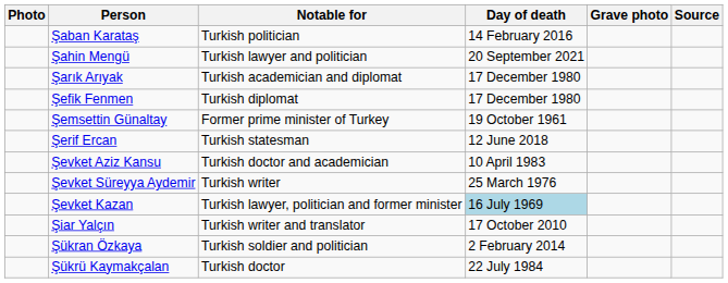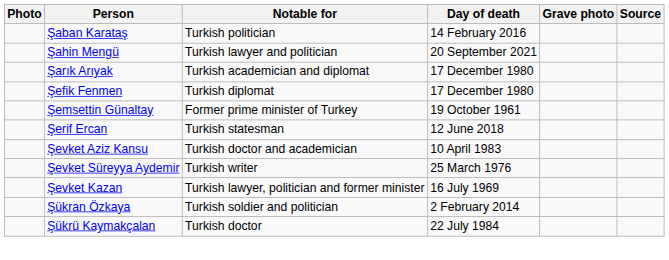 <table class="wikitable sortable">
 <tr>
 <th scope=col>Photo</th>
 <th scope=col>Person</th>
 <th scope=col>Notable for</th>
 <th scope=col>Day of death</th>
 <th scope=col>Grave photo</th>
 <th scope=col>Source</th>
 </tr>
 <tr>
 <td></td>
 <td><a href='#'>Şaban Karataş</a></td>
 <td>Turkish politician</td>
 <td>14 February 2016</td>
 <td></td>
 <td></td>
 </tr>
 <tr>
 <td></td>
 <td><a href='#'>Şahin Mengü</a></td>
 <td>Turkish lawyer and politician</td>
 <td>20 September 2021</td>
 <td></td>
 <td></td>
 </tr>
 <tr>
 <td></td>
 <td><a href='#'>Şarık Arıyak</a></td>
 <td>Turkish academician and diplomat</td>
 <td>17 December 1980</td>
 <td></td>
 <td></td>
 </tr>
 <tr>
 <td></td>
 <td><a href='#'>Şefik Fenmen</a></td>
 <td>Turkish diplomat</td>
 <td>17 December 1980</td>
 <td></td>
 <td></td>
 </tr>
 <tr>
 <td></td>
 <td><a href='#'>Şemsettin Günaltay</a></td>
 <td>Former prime minister of Turkey</td>
 <td>19 October 1961</td>
 <td></td>
 <td></td>
 </tr>
 <tr>
 <td></td>
 <td><a href='#'>Şerif Ercan</a></td>
 <td>Turkish statesman</td>
 <td>12 June 2018</td>
 <td></td>
 <td></td>
 </tr>
 <tr>
 <td></td>
 <td><a href='#'>Şevket Aziz Kansu</a></td>
 <td>Turkish doctor and academician</td>
 <td>10 April 1983</td>
 <td></td>
 <td></td>
 </tr>
 <tr>
 <td></td>
 <td><a href='#'>Şevket Süreyya Aydemir</a></td>
 <td>Turkish writer</td>
 <td>25 March 1976</td>
 <td></td>
 <td></td>
 </tr>
 <tr>
 <td></td>
 <td><a href='#'>Şevket Kazan</a></td>
 <td>Turkish lawyer, politician and former minister</td>
-<td style="background: lightblue;">16 July 1969</td>
-<td></td>
-<td></td>
-</tr>
-<tr>
-<td></td>
-<td><a href='#'>Şiar Yalçın</a></td>
-<td>Turkish writer and translator</td>
-<td>17 October 2010</td>
+<td>16 July 1969</td>
 <td></td>
 <td></td>
 </tr>
 <tr>
 <td></td>
 <td><a href='#'>Şükran Özkaya</a></td>
 <td>Turkish soldier and politician</td>
 <td>2 February 2014</td>
 <td></td>
 <td></td>
 </tr>
 <tr>
 <td></td>
 <td><a href='#'>Şükrü Kaymakçalan</a></td>
 <td>Turkish doctor</td>
 <td>22 July 1984</td>
 <td></td>
 <td></td>
 </tr>
 </table>
